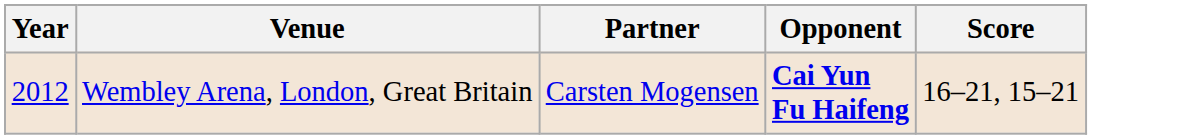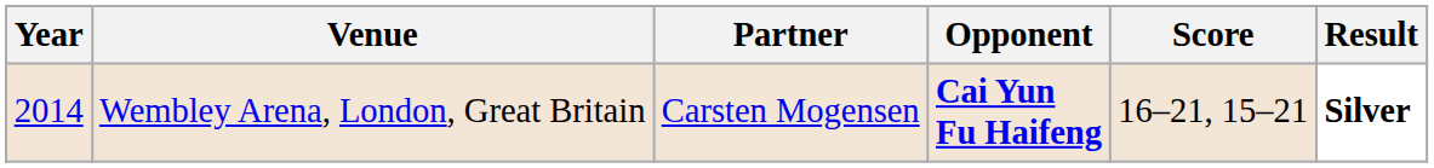 <table class="sortable wikitable" style="font-size: 90%;">
 <tr>
 <th>Year</th>
 <th>Venue</th>
 <th>Partner</th>
 <th>Opponent</th>
 <th>Score</th>
+<th>Result</th>
 </tr>
 <tr style="background:#F3E6D7">
-<td align="center"><a href='#'>2012</a></td>
+<td align="center"><a href='#'>2014</a></td>
 <td align="left"><a href='#'>Wembley Arena</a>, <a href='#'>London</a>, Great Britain</td>
 <td align="left"> <a href='#'>Carsten Mogensen</a></td>
 <td align="left"><strong> <a href='#'>Cai Yun</a> <br>  <a href='#'>Fu Haifeng</a></strong></td>
 <td align="left">16–21, 15–21</td>
+<td style="text-align:left; background:white"> <strong>Silver</strong></td>
 </tr>
 </table>
